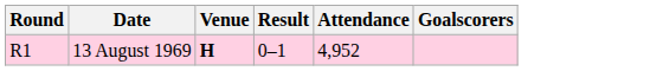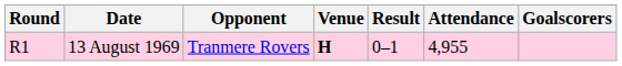 <table class="wikitable">
 <tr>
 <th>Round</th>
 <th>Date</th>
+<th>Opponent</th>
 <th>Venue</th>
 <th>Result</th>
 <th>Attendance</th>
 <th>Goalscorers</th>
 </tr>
 <tr style="background-color: #ffd0e3;">
 <td>R1</td>
 <td>13 August 1969</td>
+<td><a href='#'>Tranmere Rovers</a></td>
 <td><strong>H</strong></td>
 <td>0–1</td>
-<td>4,952</td>
+<td>4,955</td>
 <td></td>
 </tr>
 </table>
